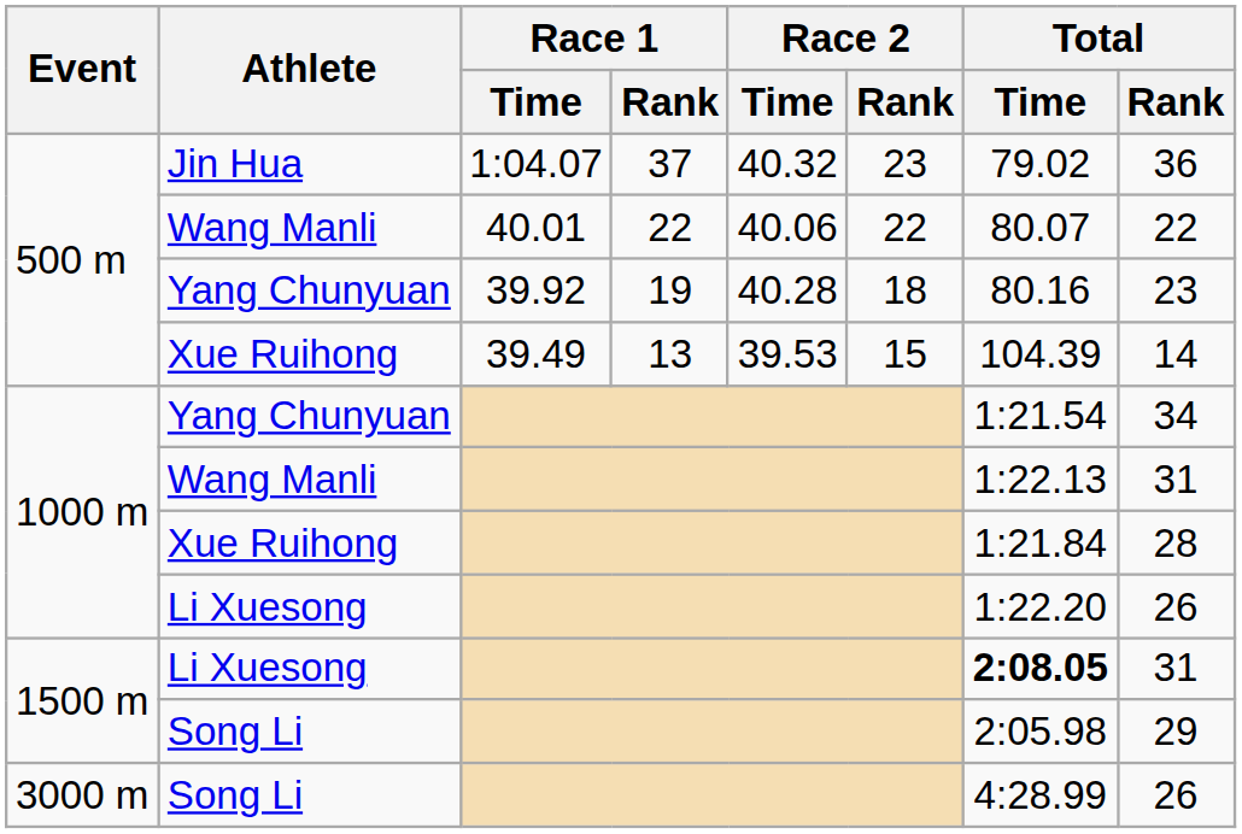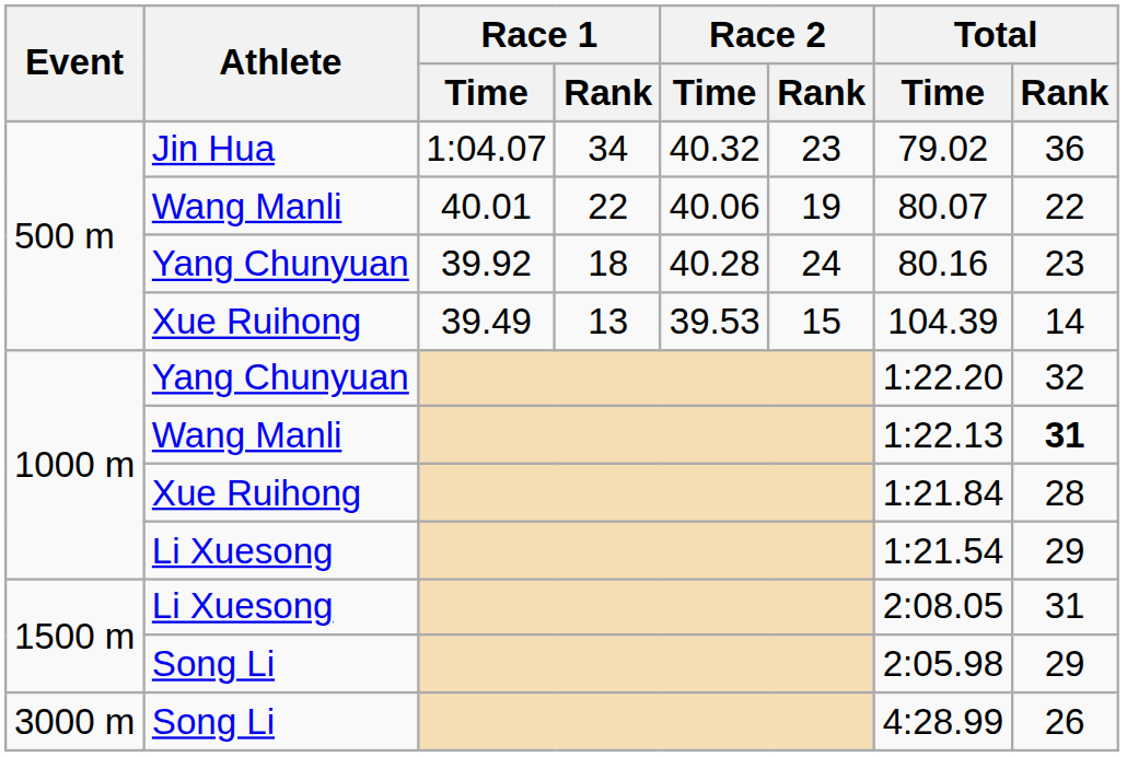 <table class="wikitable" border="1" style="font-size:90%">
 <tr>
 <th rowspan=2>Event</th>
 <th rowspan=2>Athlete</th>
 <th colspan=2>Race 1</th>
 <th colspan=2>Race 2</th>
 <th colspan=2>Total</th>
 </tr>
 <tr>
 <th>Time</th>
 <th>Rank</th>
 <th>Time</th>
 <th>Rank</th>
 <th>Time</th>
 <th>Rank</th>
 </tr>
 <tr>
 <td rowspan=4>500 m</td>
 <td><a href='#'>Jin Hua</a></td>
 <td align=center>1:04.07</td>
-<td align=center>37</td>
+<td align=center>34</td>
 <td align=center>40.32</td>
 <td align=center>23</td>
 <td align=center>79.02</td>
 <td align=center>36</td>
 </tr>
 <tr>
 <td><a href='#'>Wang Manli</a></td>
 <td align=center>40.01</td>
 <td align=center>22</td>
 <td align=center>40.06</td>
-<td align=center>22</td>
+<td align=center>19</td>
 <td align=center>80.07</td>
 <td align=center>22</td>
 </tr>
 <tr>
 <td><a href='#'>Yang Chunyuan</a></td>
 <td align=center>39.92</td>
-<td align=center>19</td>
+<td align=center>18</td>
 <td align=center>40.28</td>
-<td align=center>18</td>
+<td align=center>24</td>
 <td align=center>80.16</td>
 <td align=center>23</td>
 </tr>
 <tr>
 <td><a href='#'>Xue Ruihong</a></td>
 <td align=center>39.49</td>
 <td align=center>13</td>
 <td align=center>39.53</td>
 <td align=center>15</td>
 <td align=center>104.39</td>
 <td align=center>14</td>
 </tr>
 <tr>
 <td rowspan=4>1000 m</td>
 <td><a href='#'>Yang Chunyuan</a></td>
 <td colspan="4" bgcolor="wheat"></td>
-<td align=center>1:21.54</td>
-<td align=center>34</td>
+<td align=center>1:22.20</td>
+<td align=center>32</td>
 </tr>
 <tr>
 <td><a href='#'>Wang Manli</a></td>
 <td colspan="4" bgcolor="wheat"></td>
 <td align=center>1:22.13</td>
-<td align=center>31</td>
+<td align=center><strong>31</strong></td>
 </tr>
 <tr>
 <td><a href='#'>Xue Ruihong</a></td>
 <td colspan="4" bgcolor="wheat"></td>
 <td align=center>1:21.84</td>
 <td align=center>28</td>
 </tr>
 <tr>
 <td><a href='#'>Li Xuesong</a></td>
 <td colspan="4" bgcolor="wheat"></td>
-<td align=center>1:22.20</td>
-<td align=center>26</td>
+<td align=center>1:21.54</td>
+<td align=center>29</td>
 </tr>
 <tr>
 <td rowspan=2>1500 m</td>
 <td><a href='#'>Li Xuesong</a></td>
 <td colspan="4" bgcolor="wheat"></td>
-<td align=center><strong>2:08.05</strong></td>
+<td align=center>2:08.05</td>
 <td align=center>31</td>
 </tr>
 <tr>
 <td><a href='#'>Song Li</a></td>
 <td colspan="4" bgcolor="wheat"></td>
 <td align=center>2:05.98</td>
 <td align=center>29</td>
 </tr>
 <tr>
 <td>3000 m</td>
 <td><a href='#'>Song Li</a></td>
 <td colspan="4" bgcolor="wheat"></td>
 <td align=center>4:28.99</td>
 <td align=center>26</td>
 </tr>
 </table>
